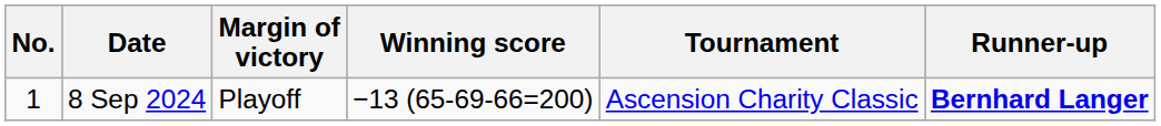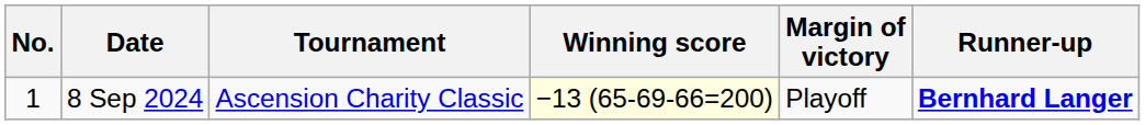 <table class="wikitable" style="font-size:95%;">
 <tr>
 <th>No.</th>
 <th>Date</th>
+<th>Tournament</th>
+<th>Winning score</th>
 <th>Margin of<br>victory</th>
-<th>Winning score</th>
-<th>Tournament</th>
 <th>Runner-up</th>
 </tr>
 <tr>
 <td align=center>1</td>
 <td align=right>8 Sep <a href='#'>2024</a></td>
+<td><a href='#'>Ascension Charity Classic</a></td>
+<td style="background: lightyellow;">−13 (65-69-66=200)</td>
 <td>Playoff</td>
-<td>−13 (65-69-66=200)</td>
-<td><a href='#'>Ascension Charity Classic</a></td>
 <td><strong> <a href='#'>Bernhard Langer</a></strong></td>
 </tr>
 </table>
